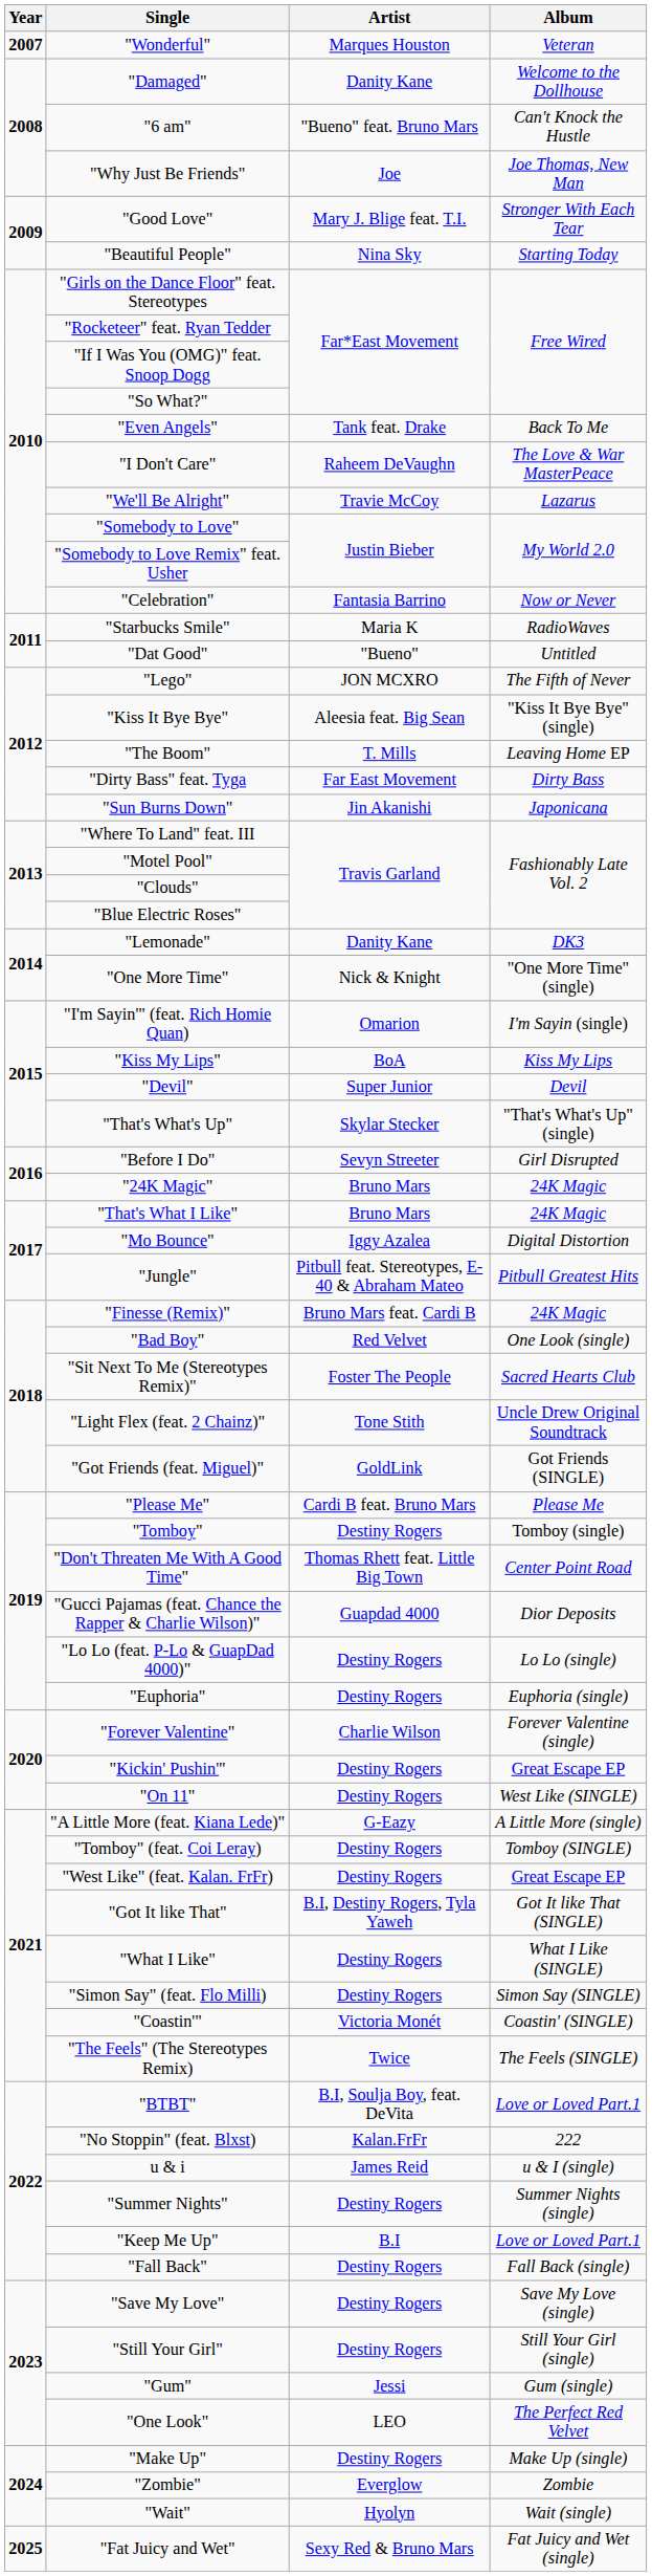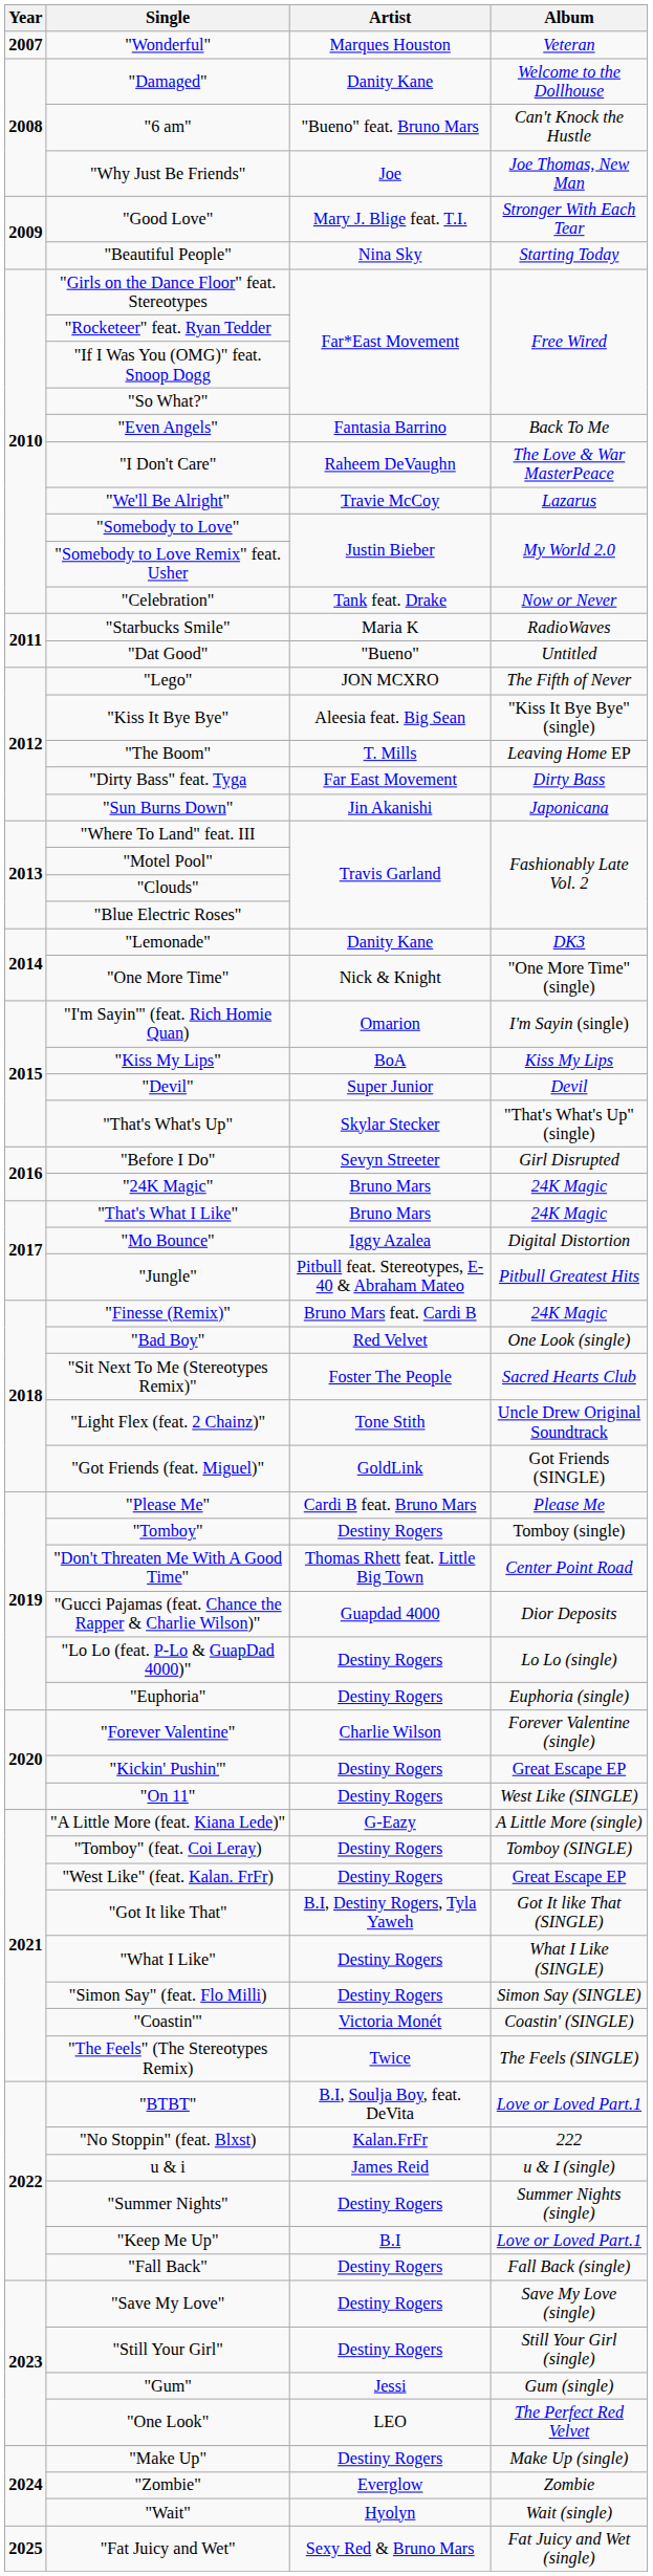 <table class="wikitable" style="text-align:center;">
 <tr>
 <th>Year</th>
 <th>Single</th>
 <th>Artist</th>
 <th>Album</th>
 </tr>
 <tr>
 <td><strong>2007</strong></td>
 <td>"<a href='#'>Wonderful</a>"</td>
 <td><a href='#'>Marques Houston</a></td>
 <td><em><a href='#'>Veteran</a></em></td>
 </tr>
 <tr>
 <td rowspan="3"><strong>2008</strong></td>
 <td>"<a href='#'>Damaged</a>"</td>
 <td><a href='#'>Danity Kane</a></td>
 <td><em><a href='#'>Welcome to the Dollhouse</a></em></td>
 </tr>
 <tr>
 <td>"6 am"</td>
 <td>"Bueno" feat. <a href='#'>Bruno Mars</a></td>
 <td><em>Can't Knock the Hustle</em></td>
 </tr>
 <tr>
 <td>"Why Just Be Friends"</td>
 <td><a href='#'>Joe</a></td>
 <td><em><a href='#'>Joe Thomas, New Man</a></em></td>
 </tr>
 <tr>
 <td rowspan="2"><strong>2009</strong></td>
 <td>"Good Love"</td>
 <td><a href='#'>Mary J. Blige</a> feat. <a href='#'>T.I.</a></td>
 <td><em><a href='#'>Stronger With Each Tear</a></em></td>
 </tr>
 <tr>
 <td>"Beautiful People"</td>
 <td><a href='#'>Nina Sky</a></td>
 <td><em><a href='#'>Starting Today</a></em></td>
 </tr>
 <tr>
 <td rowspan="10"><strong>2010</strong></td>
 <td>"<a href='#'>Girls on the Dance Floor</a>" feat. Stereotypes</td>
 <td rowspan=4><a href='#'>Far*East Movement</a></td>
 <td rowspan=4><em><a href='#'>Free Wired</a></em></td>
 </tr>
 <tr>
 <td>"<a href='#'>Rocketeer</a>" feat. <a href='#'>Ryan Tedder</a></td>
 </tr>
 <tr>
 <td>"If I Was You (OMG)" feat. <a href='#'>Snoop Dogg</a></td>
 </tr>
 <tr>
 <td>"So What?"</td>
 </tr>
 <tr>
 <td>"<a href='#'>Even Angels</a>"</td>
-<td><a href='#'>Tank</a> feat. <a href='#'>Drake</a></td>
+<td><a href='#'>Fantasia Barrino</a></td>
 <td><em>Back To Me</em></td>
 </tr>
 <tr>
 <td>"I Don't Care"</td>
 <td><a href='#'>Raheem DeVaughn</a></td>
 <td><em><a href='#'>The Love & War MasterPeace</a></em></td>
 </tr>
 <tr>
 <td>"<a href='#'>We'll Be Alright</a>"</td>
 <td><a href='#'>Travie McCoy</a></td>
 <td><em><a href='#'>Lazarus</a></em></td>
 </tr>
 <tr>
 <td>"<a href='#'>Somebody to Love</a>"</td>
 <td rowspan=2><a href='#'>Justin Bieber</a></td>
 <td rowspan=2><em><a href='#'>My World 2.0</a></em></td>
 </tr>
 <tr>
 <td>"<a href='#'>Somebody to Love Remix</a>" feat. <a href='#'>Usher</a></td>
 </tr>
 <tr>
 <td>"Celebration"</td>
-<td><a href='#'>Fantasia Barrino</a></td>
+<td><a href='#'>Tank</a> feat. <a href='#'>Drake</a></td>
 <td><em><a href='#'>Now or Never</a></em></td>
 </tr>
 <tr>
 <td rowspan="2"><strong>2011</strong></td>
 <td>"Starbucks Smile"</td>
 <td>Maria K</td>
 <td><em>RadioWaves</em></td>
 </tr>
 <tr>
 <td>"Dat Good"</td>
 <td>"Bueno"</td>
 <td><em>Untitled</em></td>
 </tr>
 <tr>
 <td rowspan="5"><strong>2012</strong></td>
 <td>"Lego"</td>
 <td>JON MCXRO</td>
 <td><em>The Fifth of Never</em></td>
 </tr>
 <tr>
 <td>"Kiss It Bye Bye"</td>
 <td>Aleesia feat. <a href='#'>Big Sean</a></td>
 <td>"Kiss It Bye Bye" (single)</td>
 </tr>
 <tr>
 <td>"The Boom"</td>
 <td><a href='#'>T. Mills</a></td>
 <td><em>Leaving Home</em> EP</td>
 </tr>
 <tr>
 <td>"Dirty Bass" feat. <a href='#'>Tyga</a></td>
 <td><a href='#'>Far East Movement</a></td>
 <td><em><a href='#'>Dirty Bass</a></em></td>
 </tr>
 <tr>
 <td>"<a href='#'>Sun Burns Down</a>"</td>
 <td><a href='#'>Jin Akanishi</a></td>
 <td><em><a href='#'>Japonicana</a></em></td>
 </tr>
 <tr>
 <td rowspan="4"><strong>2013</strong></td>
 <td>"Where To Land" feat. III</td>
 <td rowspan=4><a href='#'>Travis Garland</a></td>
 <td rowspan=4><em>Fashionably Late Vol. 2</em></td>
 </tr>
 <tr>
 <td>"Motel Pool"</td>
 </tr>
 <tr>
 <td>"Clouds"</td>
 </tr>
 <tr>
 <td>"Blue Electric Roses"</td>
 </tr>
 <tr>
 <td rowspan="2"><strong>2014</strong></td>
 <td>"Lemonade"</td>
 <td><a href='#'>Danity Kane</a></td>
 <td><em><a href='#'>DK3</a></em></td>
 </tr>
 <tr>
 <td>"One More Time"</td>
 <td>Nick & Knight</td>
 <td>"One More Time" (single)</td>
 </tr>
 <tr>
 <td rowspan="4"><strong>2015</strong></td>
 <td>"I'm Sayin'" (feat. <a href='#'>Rich Homie Quan</a>)</td>
 <td><a href='#'>Omarion</a></td>
 <td><em>I'm Sayin</em> (single)</td>
 </tr>
 <tr>
 <td>"<a href='#'>Kiss My Lips</a>"</td>
 <td><a href='#'>BoA</a></td>
 <td><em><a href='#'>Kiss My Lips</a></em></td>
 </tr>
 <tr>
 <td>"<a href='#'>Devil</a>"</td>
 <td><a href='#'>Super Junior</a></td>
 <td><em><a href='#'>Devil</a></em></td>
 </tr>
 <tr>
 <td>"That's What's Up"</td>
 <td><a href='#'>Skylar Stecker</a></td>
 <td>"That's What's Up" (single)</td>
 </tr>
 <tr>
 <td rowspan="2"><strong>2016</strong></td>
 <td>"Before I Do"</td>
 <td><a href='#'>Sevyn Streeter</a></td>
 <td><em>Girl Disrupted</em></td>
 </tr>
 <tr>
 <td>"<a href='#'>24K Magic</a>"</td>
 <td><a href='#'>Bruno Mars</a></td>
 <td><em><a href='#'>24K Magic</a></em></td>
 </tr>
 <tr>
 <td rowspan="3"><strong>2017</strong></td>
 <td>"<a href='#'>That's What I Like</a>"</td>
 <td><a href='#'>Bruno Mars</a></td>
 <td><em><a href='#'>24K Magic</a></em></td>
 </tr>
 <tr>
 <td>"<a href='#'>Mo Bounce</a>"</td>
 <td><a href='#'>Iggy Azalea</a></td>
 <td><em>Digital Distortion</em></td>
 </tr>
 <tr>
 <td>"Jungle"</td>
 <td><a href='#'>Pitbull</a> feat. Stereotypes, <a href='#'>E-40</a> & <a href='#'>Abraham Mateo</a></td>
 <td><em><a href='#'>Pitbull Greatest Hits</a></em></td>
 </tr>
 <tr>
 <td rowspan="5"><strong>2018</strong></td>
 <td>"<a href='#'>Finesse (Remix)</a>"</td>
 <td><a href='#'>Bruno Mars</a> feat. <a href='#'>Cardi B</a></td>
 <td><em><a href='#'>24K Magic</a></em></td>
 </tr>
 <tr>
 <td>"<a href='#'>Bad Boy</a>"</td>
 <td><a href='#'>Red Velvet</a></td>
 <td><em>One Look (single)</em></td>
 </tr>
 <tr>
 <td>"Sit Next To Me (Stereotypes Remix)"</td>
 <td><a href='#'>Foster The People</a></td>
 <td><em><a href='#'>Sacred Hearts Club</a></em></td>
 </tr>
 <tr>
 <td>"Light Flex (feat. <a href='#'>2 Chainz</a>)"</td>
 <td><a href='#'>Tone Stith</a></td>
 <td><a href='#'>Uncle Drew Original Soundtrack</a></td>
 </tr>
 <tr>
 <td>"Got Friends (feat. <a href='#'>Miguel</a>)"</td>
 <td><a href='#'>GoldLink</a></td>
 <td>Got Friends (SINGLE)</td>
 </tr>
 <tr>
 <td rowspan="6"><strong>2019</strong></td>
 <td>"<a href='#'>Please Me</a>"</td>
 <td><a href='#'>Cardi B</a> feat. <a href='#'>Bruno Mars</a></td>
 <td><em><a href='#'>Please Me</a></em></td>
 </tr>
 <tr>
 <td>"<a href='#'>Tomboy</a>"</td>
 <td><a href='#'>Destiny Rogers</a></td>
 <td>Tomboy (single)</td>
 </tr>
 <tr>
 <td>"<a href='#'>Don't Threaten Me With A Good Time</a>"</td>
 <td><a href='#'>Thomas Rhett</a> feat. <a href='#'>Little Big Town</a></td>
 <td><em><a href='#'>Center Point Road</a></em></td>
 </tr>
 <tr>
 <td>"Gucci Pajamas (feat. <a href='#'>Chance the Rapper</a> & <a href='#'>Charlie Wilson</a>)"</td>
 <td><a href='#'>Guapdad 4000</a></td>
 <td><em>Dior Deposits</em></td>
 </tr>
 <tr>
 <td>"Lo Lo (feat. <a href='#'>P-Lo</a> & <a href='#'>GuapDad 4000</a>)"</td>
 <td><a href='#'>Destiny Rogers</a></td>
 <td><em>Lo Lo (single)</em></td>
 </tr>
 <tr>
 <td>"Euphoria"</td>
 <td><a href='#'>Destiny Rogers</a></td>
 <td><em>Euphoria (single)</em></td>
 </tr>
 <tr>
 <td rowspan="3"><strong>2020</strong></td>
 <td>"<a href='#'>Forever Valentine</a>"</td>
 <td><a href='#'>Charlie Wilson</a></td>
 <td><em>Forever Valentine (single)</em></td>
 </tr>
 <tr>
 <td>"<a href='#'>Kickin' Pushin'</a>"</td>
 <td><a href='#'>Destiny Rogers</a></td>
 <td><a href='#'>Great Escape EP</a></td>
 </tr>
 <tr>
 <td>"<a href='#'>On 11</a>"</td>
 <td><a href='#'>Destiny Rogers</a></td>
 <td><em>West Like (SINGLE)</em></td>
 </tr>
 <tr>
 <td rowspan="8"><strong>2021</strong></td>
 <td>"A Little More (feat. <a href='#'>Kiana Lede</a>)"</td>
 <td><a href='#'>G-Eazy</a></td>
 <td><em>A Little More (single)</em></td>
 </tr>
 <tr>
 <td>"Tomboy" (feat. <a href='#'>Coi Leray</a>)</td>
 <td><a href='#'>Destiny Rogers</a></td>
 <td><em>Tomboy (SINGLE)</em></td>
 </tr>
 <tr>
 <td>"West Like" (feat. <a href='#'>Kalan. FrFr</a>)</td>
 <td><a href='#'>Destiny Rogers</a></td>
 <td><a href='#'>Great Escape EP</a></td>
 </tr>
 <tr>
 <td>"Got It like That"</td>
 <td><a href='#'>B.I</a>, <a href='#'>Destiny Rogers</a>, <a href='#'>Tyla Yaweh</a></td>
 <td><em>Got It like That (SINGLE)</em></td>
 </tr>
 <tr>
 <td>"What I Like"</td>
 <td><a href='#'>Destiny Rogers</a></td>
 <td><em>What I Like (SINGLE)</em></td>
 </tr>
 <tr>
 <td>"Simon Say" (feat. <a href='#'>Flo Milli</a>)</td>
 <td><a href='#'>Destiny Rogers</a></td>
 <td><em>Simon Say (SINGLE)</em></td>
 </tr>
 <tr>
 <td>"Coastin'"</td>
 <td><a href='#'>Victoria Monét</a></td>
 <td><em>Coastin' (SINGLE)</em></td>
 </tr>
 <tr>
 <td>"<a href='#'>The Feels</a>" (The Stereotypes Remix)</td>
 <td><a href='#'>Twice</a></td>
 <td><em>The Feels (SINGLE)</em></td>
 </tr>
 <tr>
 <td rowspan="6"><strong>2022</strong></td>
 <td>"<a href='#'>BTBT</a>"</td>
 <td><a href='#'>B.I</a>, <a href='#'>Soulja Boy</a>, feat. DeVita</td>
 <td><em><a href='#'>Love or Loved Part.1</a></em></td>
 </tr>
 <tr>
 <td>"No Stoppin" (feat. <a href='#'>Blxst</a>)</td>
 <td><a href='#'>Kalan.FrFr</a></td>
 <td><em>222</em></td>
 </tr>
 <tr>
 <td>u & i</td>
 <td><a href='#'>James Reid</a></td>
 <td><em>u & I (single)</em></td>
 </tr>
 <tr>
 <td>"Summer Nights"</td>
 <td><a href='#'>Destiny Rogers</a></td>
 <td><em>Summer Nights (single)</em></td>
 </tr>
 <tr>
 <td>"Keep Me Up"</td>
 <td><a href='#'>B.I</a></td>
 <td><em><a href='#'>Love or Loved Part.1</a></em></td>
 </tr>
 <tr>
 <td>"Fall Back"</td>
 <td><a href='#'>Destiny Rogers</a></td>
 <td><em>Fall Back (single)</em></td>
 </tr>
 <tr>
 <td rowspan="4"><strong>2023</strong></td>
 <td>"Save My Love"</td>
 <td><a href='#'>Destiny Rogers</a></td>
 <td><em>Save My Love (single)</em></td>
 </tr>
 <tr>
 <td>"Still Your Girl"</td>
 <td><a href='#'>Destiny Rogers</a></td>
 <td><em>Still Your Girl (single)</em></td>
 </tr>
 <tr>
 <td>"Gum"</td>
 <td><a href='#'>Jessi</a></td>
 <td><em>Gum (single)</em></td>
 </tr>
 <tr>
 <td>"One Look"</td>
 <td>LEO</td>
 <td><em><a href='#'>The Perfect Red Velvet</a></em></td>
 </tr>
 <tr>
 <td rowspan="3"><strong>2024</strong></td>
 <td>"Make Up"</td>
 <td><a href='#'>Destiny Rogers</a></td>
 <td><em>Make Up (single)</em></td>
 </tr>
 <tr>
 <td>"Zombie"</td>
 <td><a href='#'>Everglow</a></td>
 <td><em>Zombie</em></td>
 </tr>
 <tr>
 <td>"Wait"</td>
 <td><a href='#'>Hyolyn</a></td>
 <td><em>Wait (single)</em></td>
 </tr>
 <tr>
 <td><strong>2025</strong></td>
 <td>"Fat Juicy and Wet"</td>
 <td><a href='#'>Sexy Red</a> & <a href='#'>Bruno Mars</a></td>
 <td><em>Fat Juicy and Wet (single)</em></td>
 </tr>
 </table>
